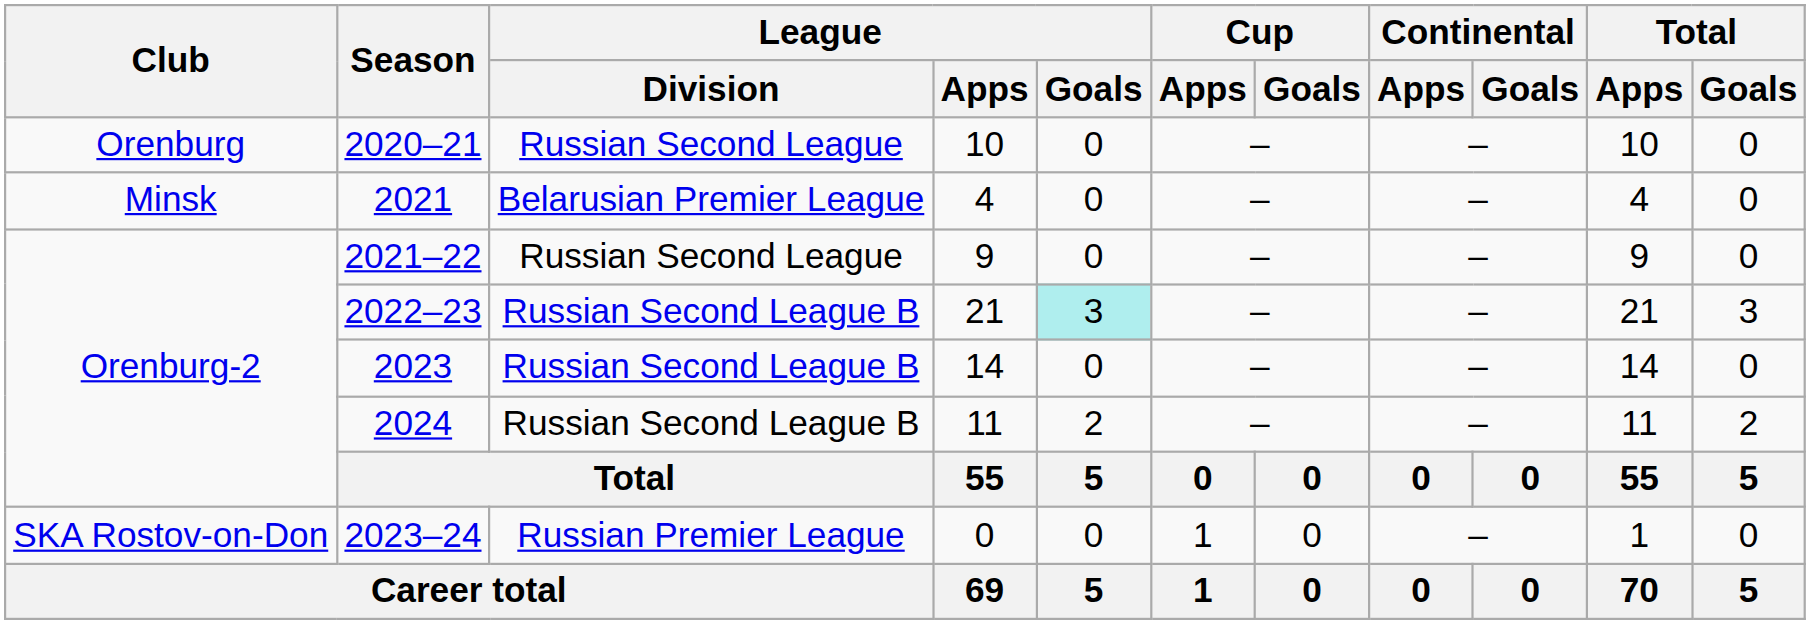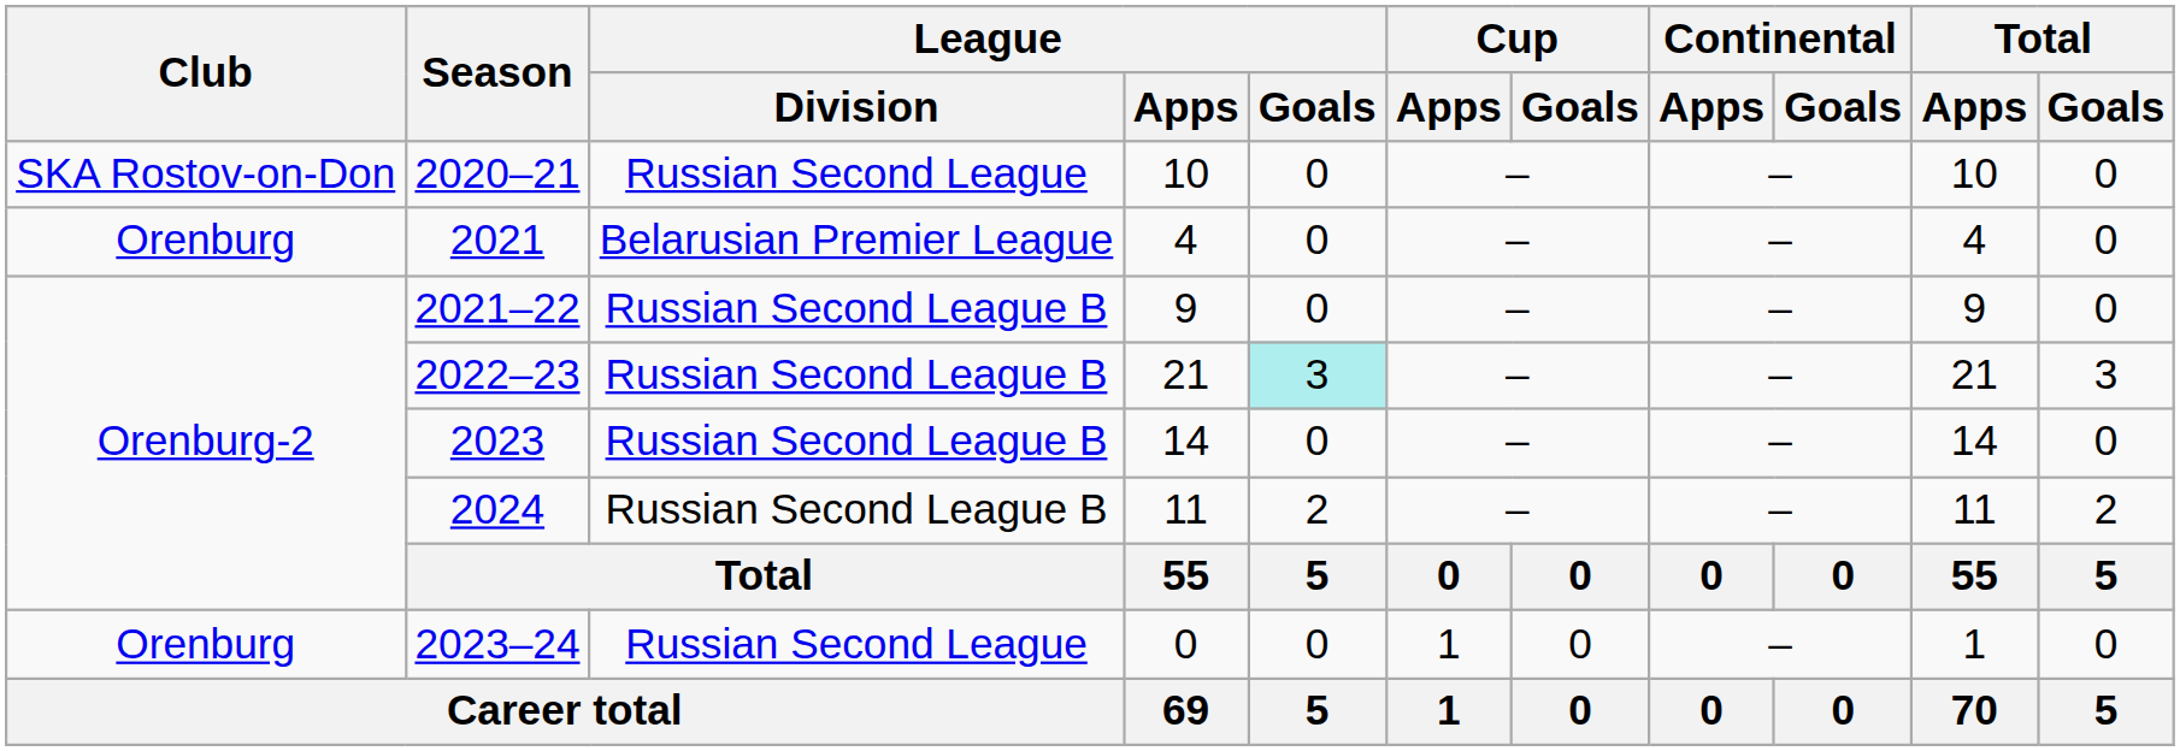 <table class="wikitable" style="text-align: center;">
 <tr>
 <th rowspan=2>Club</th>
 <th rowspan=2>Season</th>
 <th colspan=3>League</th>
 <th colspan=2>Cup</th>
 <th colspan=2>Continental</th>
 <th colspan=2>Total</th>
 </tr>
 <tr>
 <th>Division</th>
 <th>Apps</th>
 <th>Goals</th>
 <th>Apps</th>
 <th>Goals</th>
 <th>Apps</th>
 <th>Goals</th>
 <th>Apps</th>
 <th>Goals</th>
 </tr>
 <tr>
-<td><a href='#'>Orenburg</a></td>
+<td><a href='#'>SKA Rostov-on-Don</a></td>
 <td><a href='#'>2020–21</a></td>
 <td><a href='#'>Russian Second League</a></td>
 <td>10</td>
 <td>0</td>
 <td colspan=2>–</td>
 <td colspan=2>–</td>
 <td>10</td>
 <td>0</td>
 </tr>
 <tr>
-<td><a href='#'>Minsk</a></td>
+<td><a href='#'>Orenburg</a></td>
 <td><a href='#'>2021</a></td>
 <td><a href='#'>Belarusian Premier League</a></td>
 <td>4</td>
 <td>0</td>
 <td colspan=2>–</td>
 <td colspan=2>–</td>
 <td>4</td>
 <td>0</td>
 </tr>
 <tr>
 <td rowspan="5"><a href='#'>Orenburg-2</a></td>
 <td><a href='#'>2021–22</a></td>
-<td>Russian Second League</td>
+<td><a href='#'>Russian Second League B</a></td>
 <td>9</td>
 <td>0</td>
 <td colspan=2>–</td>
 <td colspan=2>–</td>
 <td>9</td>
 <td>0</td>
 </tr>
 <tr>
 <td><a href='#'>2022–23</a></td>
 <td><a href='#'>Russian Second League B</a></td>
 <td>21</td>
 <td style="background: paleturquoise;">3</td>
 <td colspan=2>–</td>
 <td colspan=2>–</td>
 <td>21</td>
 <td>3</td>
 </tr>
 <tr>
 <td><a href='#'>2023</a></td>
 <td><a href='#'>Russian Second League B</a></td>
 <td>14</td>
 <td>0</td>
 <td colspan=2>–</td>
 <td colspan=2>–</td>
 <td>14</td>
 <td>0</td>
 </tr>
 <tr>
 <td><a href='#'>2024</a></td>
 <td>Russian Second League B</td>
 <td>11</td>
 <td>2</td>
 <td colspan=2>–</td>
 <td colspan=2>–</td>
 <td>11</td>
 <td>2</td>
 </tr>
 <tr>
 <th colspan=2>Total</th>
 <th>55</th>
 <th>5</th>
 <th>0</th>
 <th>0</th>
 <th>0</th>
 <th>0</th>
 <th>55</th>
 <th>5</th>
 </tr>
 <tr>
-<td><a href='#'>SKA Rostov-on-Don</a></td>
+<td><a href='#'>Orenburg</a></td>
 <td><a href='#'>2023–24</a></td>
-<td><a href='#'>Russian Premier League</a></td>
+<td><a href='#'>Russian Second League</a></td>
 <td>0</td>
 <td>0</td>
 <td>1</td>
 <td>0</td>
 <td colspan=2>–</td>
 <td>1</td>
 <td>0</td>
 </tr>
 <tr>
 <th colspan=3>Career total</th>
 <th>69</th>
 <th>5</th>
 <th>1</th>
 <th>0</th>
 <th>0</th>
 <th>0</th>
 <th>70</th>
 <th>5</th>
 </tr>
 </table>
